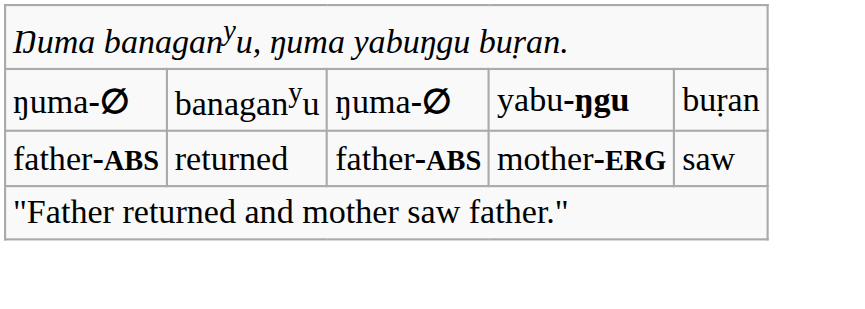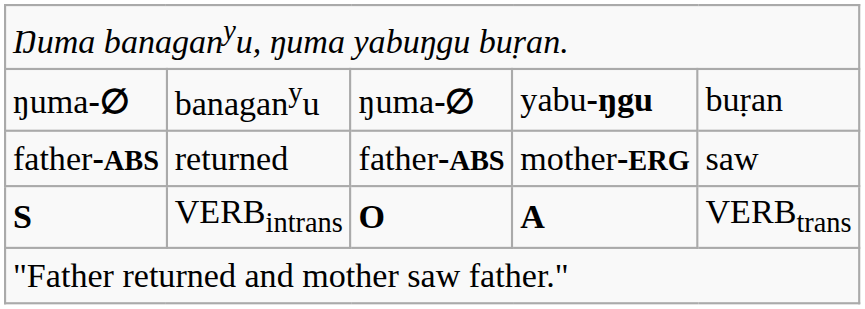 <table class="wikitable">
 <tr>
 <td colspan="5"><em>Ŋuma banagan<sup>y</sup>u, ŋuma yabuŋgu buṛan.</em></td>
 </tr>
 <tr>
 <td>ŋuma<span><strong>-∅</strong></span></td>
 <td>banagan<sup>y</sup>u</td>
 <td>ŋuma<span><strong>-∅</strong></span></td>
 <td>yabu<span><strong>-ŋgu</strong></span></td>
 <td>buṛan</td>
 </tr>
 <tr>
 <td>father<span><strong>-<small>ABS</small></strong></span></td>
 <td>returned</td>
 <td>father<span><strong>-<small>ABS</small></strong></span></td>
 <td>mother<span><strong>-<small>ERG</small></strong></span></td>
 <td>saw</td>
 </tr>
 <tr>
+<td><span><strong>S</strong></span></td>
+<td>VERB<sub>intrans</sub></td>
+<td><span><strong>O</strong></span></td>
+<td><span><strong>A</strong></span></td>
+<td>VERB<sub>trans</sub></td>
+</tr>
+<tr>
 <td colspan="5">"Father returned and mother saw father."</td>
 </tr>
 </table>
